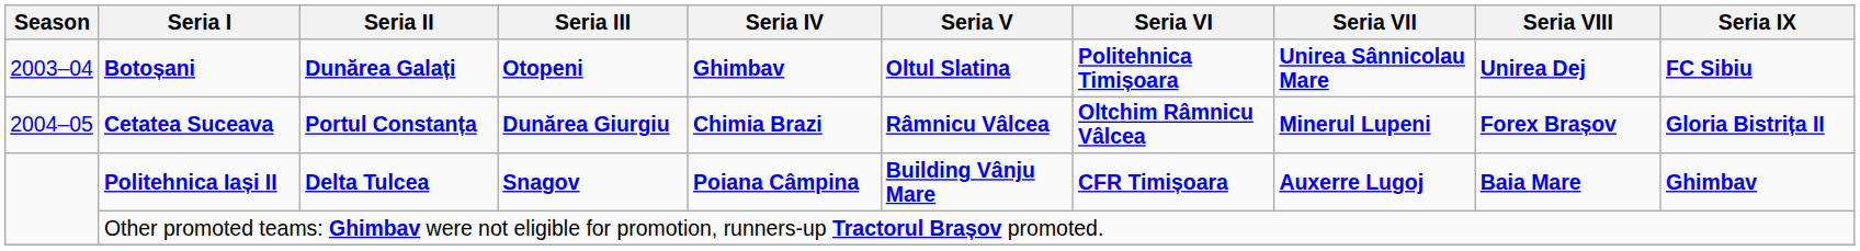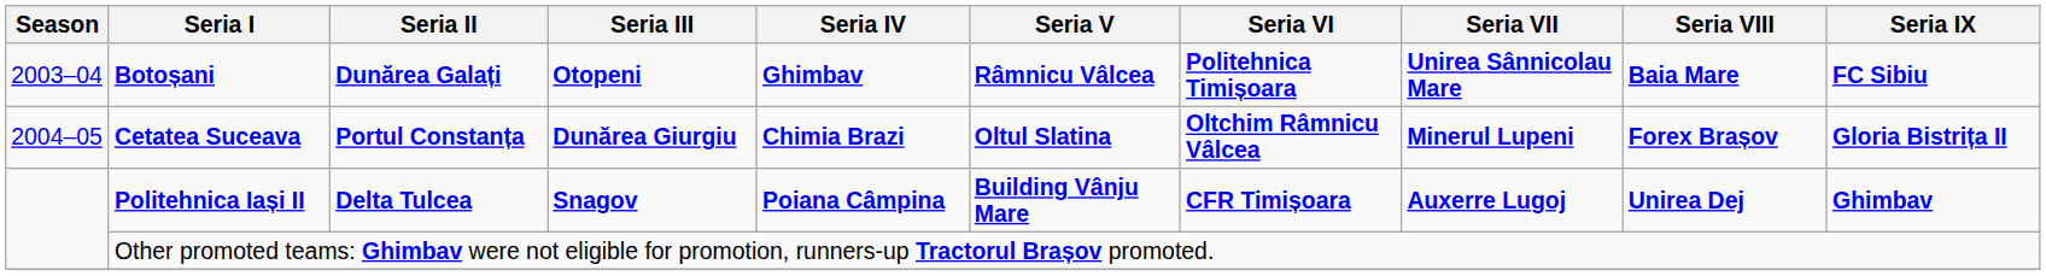 <table class=wikitable style="font-size:90%">
 <tr>
 <th width="60">Season</th>
 <th width="160">Seria I</th>
 <th width="160">Seria II</th>
 <th width="160">Seria III</th>
 <th width="160">Seria IV</th>
 <th width="160">Seria V</th>
 <th width="160">Seria VI</th>
 <th width="160">Seria VII</th>
 <th width="160">Seria VIII</th>
 <th width="160">Seria IX</th>
 </tr>
 <tr>
 <td><a href='#'>2003–04</a></td>
 <td><strong><a href='#'>Botoșani</a></strong></td>
 <td><strong><a href='#'>Dunărea Galați</a></strong></td>
 <td><strong><a href='#'>Otopeni</a></strong></td>
 <td><strong><a href='#'>Ghimbav</a></strong></td>
-<td><strong><a href='#'>Oltul Slatina</a></strong></td>
+<td><strong><a href='#'>Râmnicu Vâlcea</a></strong></td>
 <td><strong><a href='#'>Politehnica Timișoara</a></strong></td>
 <td><strong><a href='#'>Unirea Sânnicolau Mare</a></strong></td>
-<td><strong><a href='#'>Unirea Dej</a></strong></td>
+<td><strong><a href='#'>Baia Mare</a></strong></td>
 <td><strong><a href='#'>FC Sibiu</a></strong></td>
 </tr>
 <tr>
 <td><a href='#'>2004–05</a></td>
 <td><strong><a href='#'>Cetatea Suceava</a></strong></td>
 <td><strong><a href='#'>Portul Constanța</a></strong></td>
 <td><strong><a href='#'>Dunărea Giurgiu</a></strong></td>
 <td><strong><a href='#'>Chimia Brazi</a></strong></td>
-<td><strong><a href='#'>Râmnicu Vâlcea</a></strong></td>
+<td><strong><a href='#'>Oltul Slatina</a></strong></td>
 <td><strong><a href='#'>Oltchim Râmnicu Vâlcea</a></strong></td>
 <td><strong><a href='#'>Minerul Lupeni</a></strong></td>
 <td><strong><a href='#'>Forex Brașov</a></strong></td>
 <td><strong><a href='#'>Gloria Bistrița II</a></strong></td>
 </tr>
 <tr>
 <td rowspan=2></td>
 <td><strong><a href='#'>Politehnica Iași II</a></strong></td>
 <td><strong><a href='#'>Delta Tulcea</a></strong></td>
 <td><strong><a href='#'>Snagov</a></strong></td>
 <td><strong><a href='#'>Poiana Câmpina</a></strong></td>
 <td><strong><a href='#'>Building Vânju Mare</a></strong></td>
 <td><strong><a href='#'>CFR Timișoara</a></strong></td>
 <td><strong><a href='#'>Auxerre Lugoj</a></strong></td>
-<td><strong><a href='#'>Baia Mare</a></strong></td>
+<td><strong><a href='#'>Unirea Dej</a></strong></td>
 <td><strong><a href='#'>Ghimbav</a></strong></td>
 </tr>
 <tr>
 <td colspan=9>Other promoted teams: <strong><a href='#'>Ghimbav</a></strong> were not eligible for promotion, runners-up <strong><a href='#'>Tractorul Brașov</a></strong> promoted.</td>
 </tr>
 <tr>
 </tr>
 </table>
